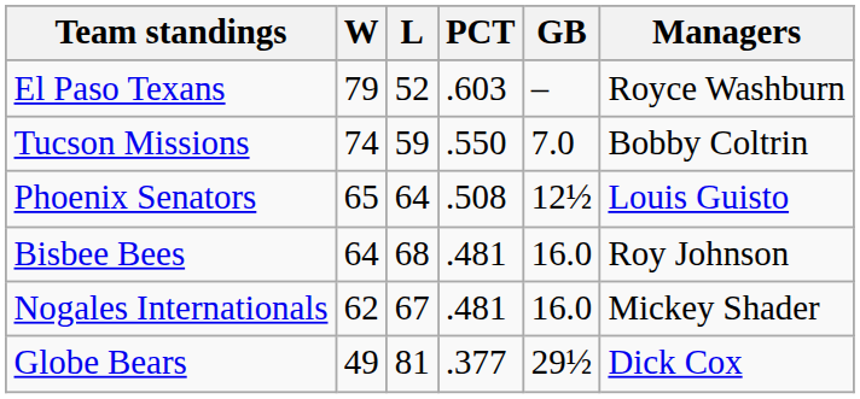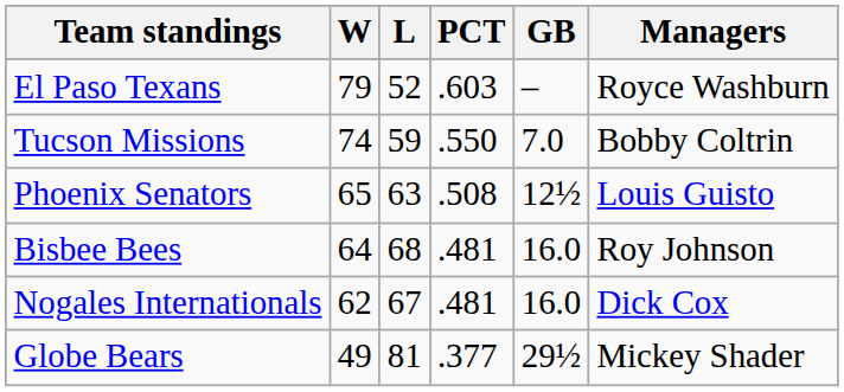 <table class="wikitable">
 <tr>
 <th>Team standings</th>
 <th>W</th>
 <th>L</th>
 <th>PCT</th>
 <th>GB</th>
 <th>Managers</th>
 </tr>
 <tr>
 <td><a href='#'>El Paso Texans</a></td>
 <td>79</td>
 <td>52</td>
 <td>.603</td>
 <td>–</td>
 <td>Royce Washburn</td>
 </tr>
 <tr>
 <td><a href='#'>Tucson Missions</a></td>
 <td>74</td>
 <td>59</td>
 <td>.550</td>
 <td>7.0</td>
 <td>Bobby Coltrin</td>
 </tr>
 <tr>
 <td><a href='#'>Phoenix Senators</a></td>
 <td>65</td>
-<td>64</td>
+<td>63</td>
 <td>.508</td>
 <td>12½</td>
 <td><a href='#'>Louis Guisto</a></td>
 </tr>
 <tr>
 <td><a href='#'>Bisbee Bees</a></td>
 <td>64</td>
 <td>68</td>
 <td>.481</td>
 <td>16.0</td>
 <td>Roy Johnson</td>
 </tr>
 <tr>
 <td><a href='#'>Nogales Internationals</a></td>
 <td>62</td>
 <td>67</td>
 <td>.481</td>
 <td>16.0</td>
-<td>Mickey Shader</td>
+<td><a href='#'>Dick Cox</a></td>
 </tr>
 <tr>
 <td><a href='#'>Globe Bears</a></td>
 <td>49</td>
 <td>81</td>
 <td>.377</td>
 <td>29½</td>
-<td><a href='#'>Dick Cox</a></td>
+<td>Mickey Shader</td>
 </tr>
 </table>
